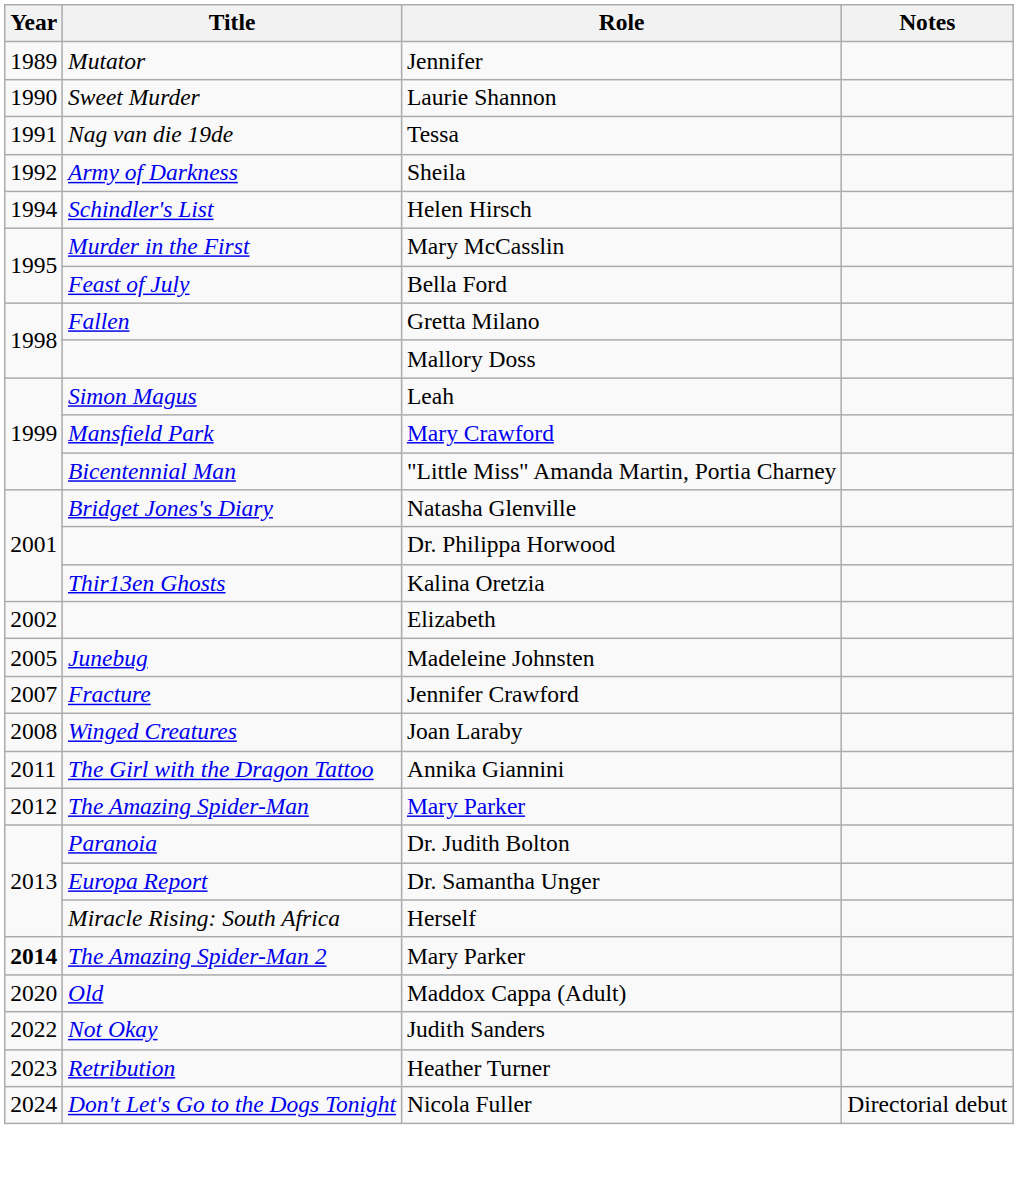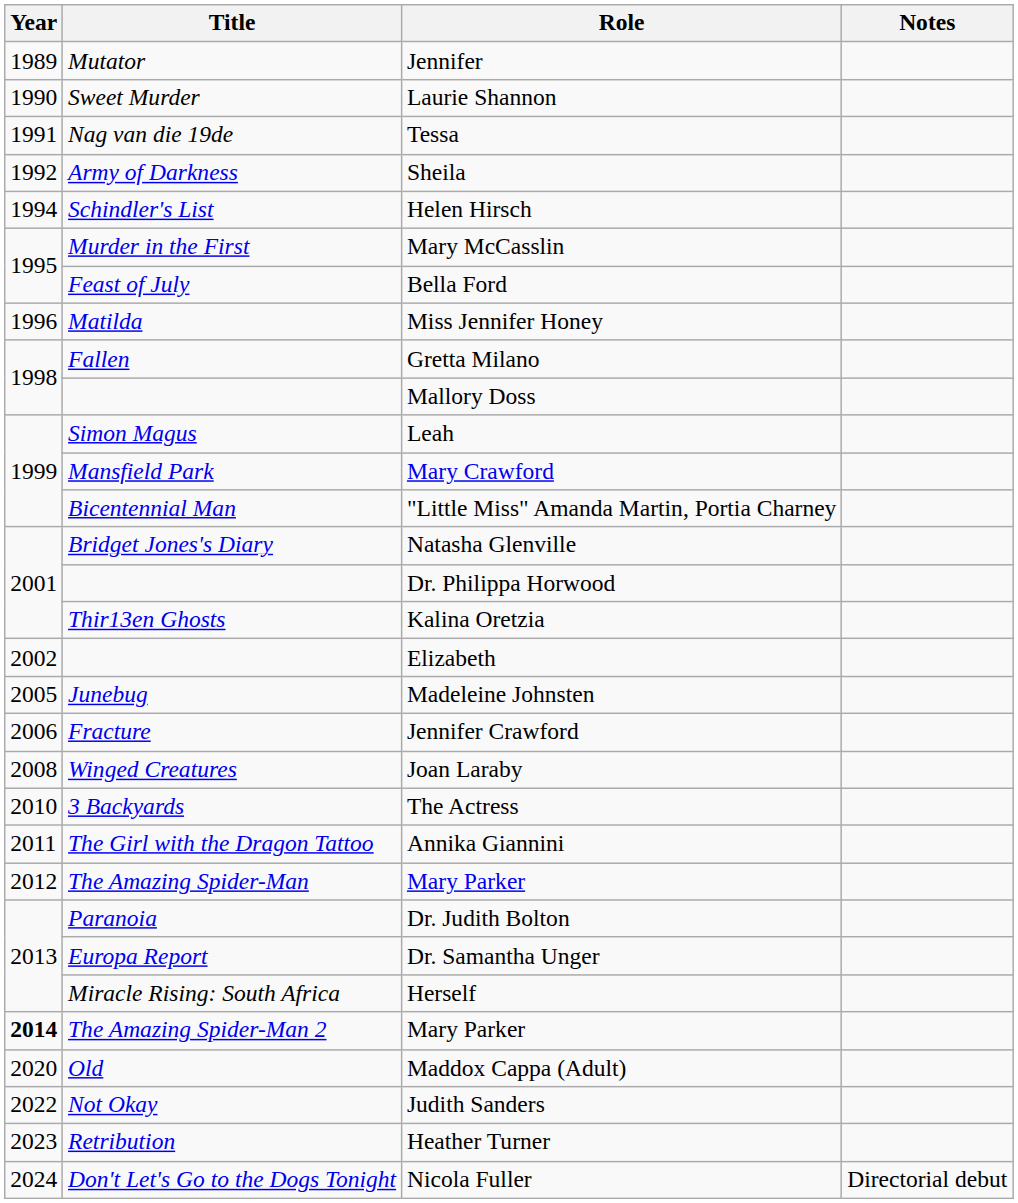 <table class="wikitable sortable">
 <tr>
 <th>Year</th>
 <th>Title</th>
 <th>Role</th>
 <th class="unsortable">Notes</th>
 </tr>
 <tr>
 <td>1989</td>
 <td><em>Mutator</em></td>
 <td>Jennifer</td>
 <td></td>
 </tr>
 <tr>
 <td>1990</td>
 <td><em>Sweet Murder</em></td>
 <td>Laurie Shannon</td>
 <td></td>
 </tr>
 <tr>
 <td>1991</td>
 <td><em>Nag van die 19de</em></td>
 <td>Tessa</td>
 <td></td>
 </tr>
 <tr>
 <td>1992</td>
 <td><em><a href='#'>Army of Darkness</a></em></td>
 <td>Sheila</td>
 <td></td>
 </tr>
 <tr>
 <td>1994</td>
 <td><em><a href='#'>Schindler's List</a></em></td>
 <td>Helen Hirsch</td>
 <td></td>
 </tr>
 <tr>
 <td rowspan="2">1995</td>
 <td><em><a href='#'>Murder in the First</a></em></td>
 <td>Mary McCasslin</td>
 <td></td>
 </tr>
 <tr>
 <td><em><a href='#'>Feast of July</a></em></td>
 <td>Bella Ford</td>
+<td></td>
+</tr>
+<tr>
+<td>1996</td>
+<td><em><a href='#'>Matilda</a></em></td>
+<td>Miss Jennifer Honey</td>
 <td></td>
 </tr>
 <tr>
 <td rowspan="2">1998</td>
 <td><em><a href='#'>Fallen</a></em></td>
 <td>Gretta Milano</td>
 <td></td>
 </tr>
 <tr>
 <td><em></em></td>
 <td>Mallory Doss</td>
 <td></td>
 </tr>
 <tr>
 <td rowspan="3">1999</td>
 <td><em><a href='#'>Simon Magus</a></em></td>
 <td>Leah</td>
 <td></td>
 </tr>
 <tr>
 <td><em><a href='#'>Mansfield Park</a></em></td>
 <td><a href='#'>Mary Crawford</a></td>
 <td></td>
 </tr>
 <tr>
 <td><em><a href='#'>Bicentennial Man</a></em></td>
 <td>"Little Miss" Amanda Martin, Portia Charney</td>
 <td></td>
 </tr>
 <tr>
 <td rowspan="3">2001</td>
 <td><em><a href='#'>Bridget Jones's Diary</a></em></td>
 <td>Natasha Glenville</td>
 <td></td>
 </tr>
 <tr>
 <td><em></em></td>
 <td>Dr. Philippa Horwood</td>
 <td></td>
 </tr>
 <tr>
 <td><em><a href='#'>Thir13en Ghosts</a></em></td>
 <td>Kalina Oretzia</td>
 <td></td>
 </tr>
 <tr>
 <td>2002</td>
 <td><em></em></td>
 <td>Elizabeth</td>
 <td></td>
 </tr>
 <tr>
 <td>2005</td>
 <td><em><a href='#'>Junebug</a></em></td>
 <td>Madeleine Johnsten</td>
 <td></td>
 </tr>
 <tr>
-<td>2007</td>
+<td>2006</td>
 <td><em><a href='#'>Fracture</a></em></td>
 <td>Jennifer Crawford</td>
 <td></td>
 </tr>
 <tr>
 <td>2008</td>
 <td><em><a href='#'>Winged Creatures</a></em></td>
 <td>Joan Laraby</td>
+<td></td>
+</tr>
+<tr>
+<td>2010</td>
+<td><em><a href='#'>3 Backyards</a></em></td>
+<td>The Actress</td>
 <td></td>
 </tr>
 <tr>
 <td>2011</td>
 <td><em><a href='#'>The Girl with the Dragon Tattoo</a></em></td>
 <td>Annika Giannini</td>
 <td></td>
 </tr>
 <tr>
 <td>2012</td>
 <td><em><a href='#'>The Amazing Spider-Man</a></em></td>
 <td><a href='#'>Mary Parker</a></td>
 <td></td>
 </tr>
 <tr>
 <td rowspan="3">2013</td>
 <td><em><a href='#'>Paranoia</a></em></td>
 <td>Dr. Judith Bolton</td>
 <td></td>
 </tr>
 <tr>
 <td><em><a href='#'>Europa Report</a></em></td>
 <td>Dr. Samantha Unger</td>
 <td></td>
 </tr>
 <tr>
 <td><em>Miracle Rising: South Africa</em></td>
 <td>Herself</td>
 <td></td>
 </tr>
 <tr>
 <td><strong>2014</strong></td>
 <td><em><a href='#'>The Amazing Spider-Man 2</a></em></td>
 <td>Mary Parker</td>
 <td></td>
 </tr>
 <tr>
 <td>2020</td>
 <td><em><a href='#'>Old</a></em></td>
 <td>Maddox Cappa (Adult)</td>
 <td></td>
 </tr>
 <tr>
 <td>2022</td>
 <td><em><a href='#'>Not Okay</a></em></td>
 <td>Judith Sanders</td>
 <td></td>
 </tr>
 <tr>
 <td>2023</td>
 <td><em><a href='#'>Retribution</a></em></td>
 <td>Heather Turner</td>
 <td></td>
 </tr>
 <tr>
 <td>2024</td>
 <td><em><a href='#'>Don't Let's Go to the Dogs Tonight</a></em></td>
 <td>Nicola Fuller</td>
 <td>Directorial debut</td>
 </tr>
 </table>
